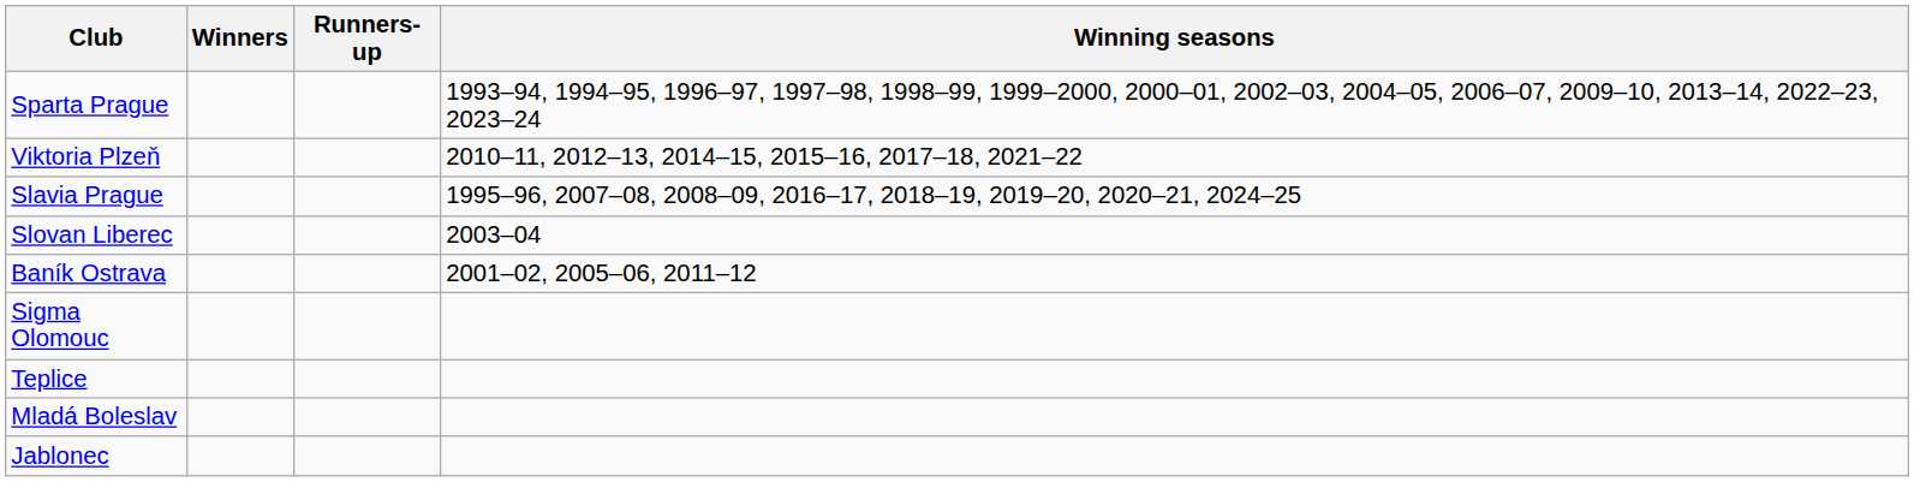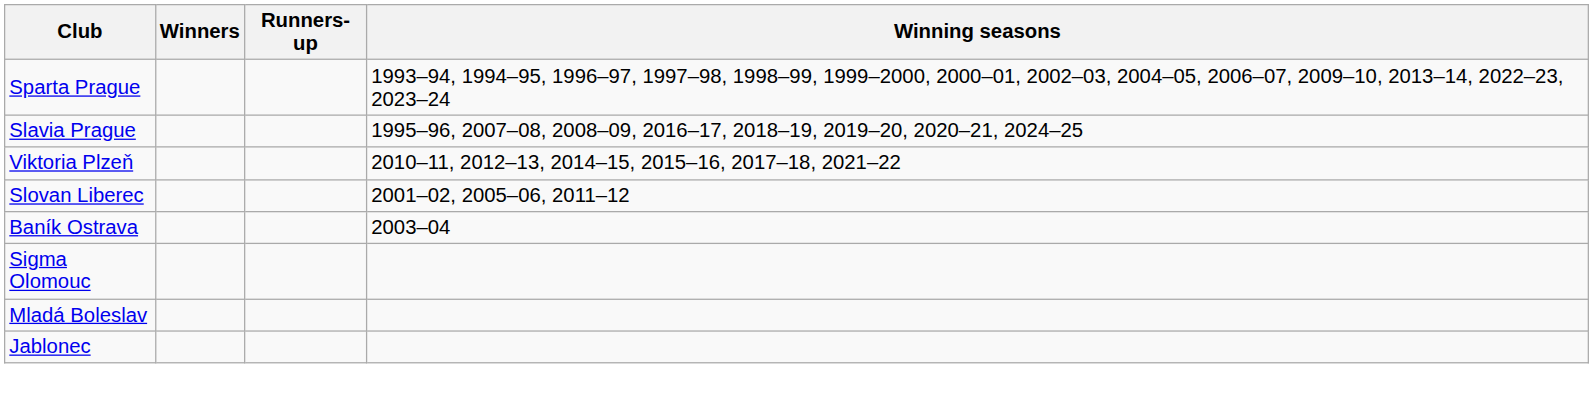 <table class="wikitable">
 <tr>
 <th>Club</th>
 <th>Winners</th>
 <th>Runners-up</th>
 <th>Winning seasons</th>
 </tr>
 <tr>
 <td><a href='#'>Sparta Prague</a></td>
 <td></td>
 <td></td>
 <td>1993–94, 1994–95, 1996–97, 1997–98, 1998–99, 1999–2000, 2000–01, 2002–03, 2004–05, 2006–07, 2009–10, 2013–14, 2022–23, 2023–24</td>
 </tr>
 <tr>
+<td><a href='#'>Slavia Prague</a></td>
+<td></td>
+<td></td>
+<td>1995–96, 2007–08, 2008–09, 2016–17, 2018–19, 2019–20, 2020–21, 2024–25</td>
+</tr>
+<tr>
 <td><a href='#'>Viktoria Plzeň</a></td>
 <td></td>
 <td></td>
 <td>2010–11, 2012–13, 2014–15, 2015–16, 2017–18, 2021–22</td>
 </tr>
 <tr>
-<td><a href='#'>Slavia Prague</a></td>
+<td><a href='#'>Slovan Liberec</a></td>
 <td></td>
 <td></td>
-<td>1995–96, 2007–08, 2008–09, 2016–17, 2018–19, 2019–20, 2020–21, 2024–25</td>
+<td>2001–02, 2005–06, 2011–12</td>
 </tr>
 <tr>
-<td><a href='#'>Slovan Liberec</a></td>
+<td><a href='#'>Baník Ostrava</a></td>
 <td></td>
 <td></td>
 <td>2003–04</td>
 </tr>
 <tr>
-<td><a href='#'>Baník Ostrava</a></td>
-<td></td>
-<td></td>
-<td>2001–02, 2005–06, 2011–12</td>
-</tr>
-<tr>
 <td><a href='#'>Sigma Olomouc</a></td>
-<td></td>
-<td></td>
-<td></td>
-</tr>
-<tr>
-<td><a href='#'>Teplice</a></td>
 <td></td>
 <td></td>
 <td></td>
 </tr>
 <tr>
 <td><a href='#'>Mladá Boleslav</a></td>
 <td></td>
 <td></td>
 <td></td>
 </tr>
 <tr>
 <td><a href='#'>Jablonec</a></td>
 <td></td>
 <td></td>
 <td></td>
 </tr>
 </table>
